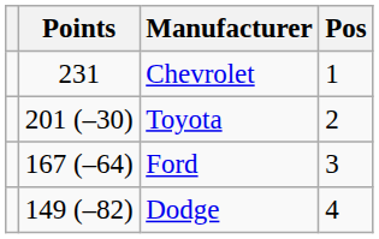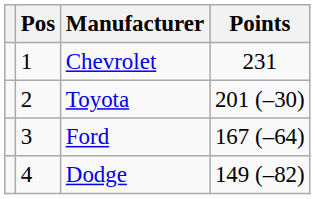 <table class="wikitable" style="font-size: 95%;">
 <tr>
 <th></th>
+<th>Pos</th>
+<th>Manufacturer</th>
 <th>Points</th>
-<th>Manufacturer</th>
-<th>Pos</th>
 </tr>
 <tr>
 <td align="left"></td>
+<td>1</td>
+<td><a href='#'>Chevrolet</a></td>
 <td style="text-align:center;">231</td>
-<td><a href='#'>Chevrolet</a></td>
-<td>1</td>
 </tr>
 <tr>
 <td align="left"></td>
+<td>2</td>
+<td><a href='#'>Toyota</a></td>
 <td style="text-align:right;">201 (–30)</td>
-<td><a href='#'>Toyota</a></td>
-<td>2</td>
 </tr>
 <tr>
 <td align="left"></td>
+<td>3</td>
+<td><a href='#'>Ford</a></td>
 <td style="text-align:right;">167 (–64)</td>
-<td><a href='#'>Ford</a></td>
-<td>3</td>
 </tr>
 <tr>
 <td align="left"></td>
+<td>4</td>
+<td><a href='#'>Dodge</a></td>
 <td style="text-align:right;">149 (–82)</td>
-<td><a href='#'>Dodge</a></td>
-<td>4</td>
 </tr>
 </table>
